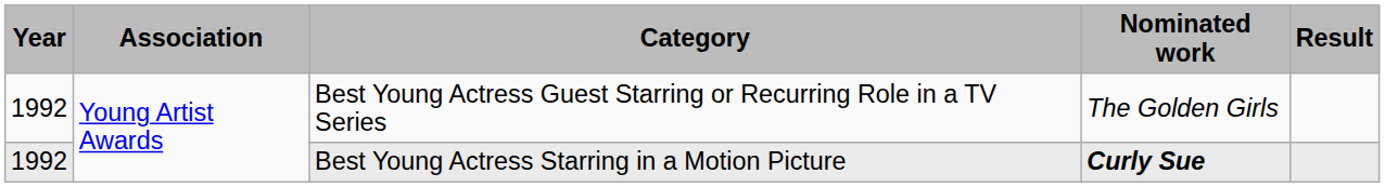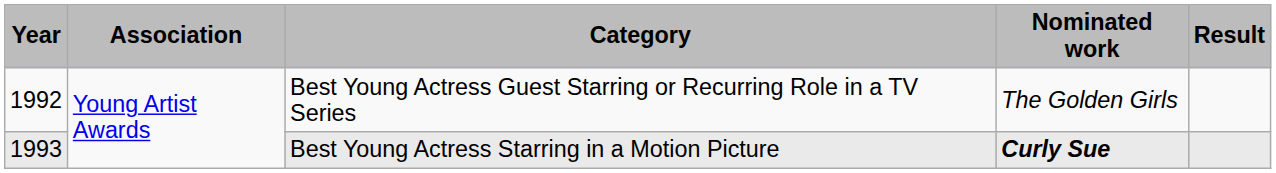 <table class="wikitable">
 <tr style="background:#b0c4de; text-align:center;">
 <th style="background:#bcbcbc;">Year</th>
 <th style="background:#bcbcbc;">Association</th>
 <th style="background:#bcbcbc;">Category</th>
 <th style="background:#bcbcbc;">Nominated work</th>
 <th style="background:#bcbcbc;">Result</th>
 </tr>
 <tr>
 <td>1992</td>
 <td rowspan=2><a href='#'>Young Artist Awards</a></td>
 <td>Best Young Actress Guest Starring or Recurring Role in a TV Series</td>
 <td><em>The Golden Girls</em></td>
 <td></td>
 </tr>
 <tr style="background:#eaeaea;">
-<td>1992</td>
+<td>1993</td>
 <td>Best Young Actress Starring in a Motion Picture</td>
 <td><strong><em>Curly Sue</em></strong></td>
 <td></td>
 </tr>
 </table>
